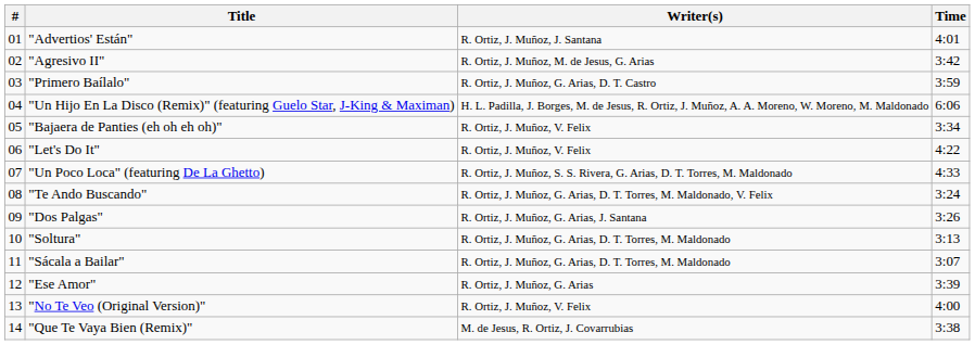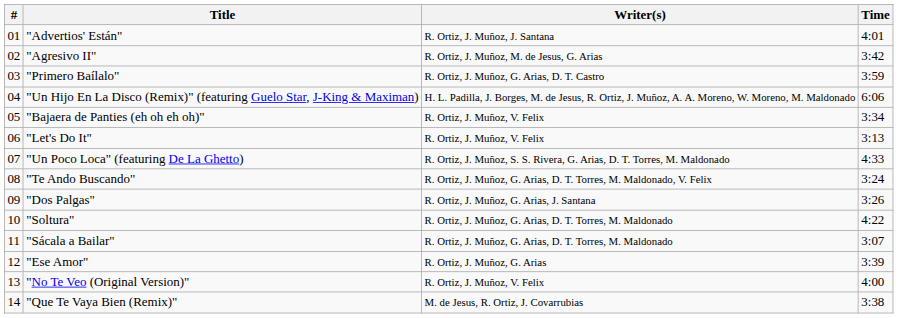 <table class="wikitable">
 <tr>
 <th>#</th>
 <th>Title</th>
 <th>Writer(s)</th>
 <th>Time</th>
 </tr>
 <tr>
 <td>01</td>
 <td>"Advertios' Están"</td>
 <td><small>R. Ortiz, J. Muñoz, J. Santana</small></td>
 <td>4:01</td>
 </tr>
 <tr>
 <td>02</td>
 <td>"Agresivo II"</td>
 <td><small>R. Ortiz, J. Muñoz, M. de Jesus, G. Arias</small></td>
 <td>3:42</td>
 </tr>
 <tr>
 <td>03</td>
 <td>"Primero Baílalo"</td>
 <td><small>R. Ortiz, J. Muñoz, G. Arias, D. T. Castro</small></td>
 <td>3:59</td>
 </tr>
 <tr>
 <td>04</td>
 <td>"Un Hijo En La Disco (Remix)" (featuring <a href='#'>Guelo Star</a>, <a href='#'>J-King & Maximan</a>)</td>
 <td><small>H. L. Padilla, J. Borges, M. de Jesus, R. Ortiz, J. Muñoz, A. A. Moreno, W. Moreno, M. Maldonado</small></td>
 <td>6:06</td>
 </tr>
 <tr>
 <td>05</td>
 <td>"Bajaera de Panties (eh oh eh oh)"</td>
 <td><small>R. Ortiz, J. Muñoz, V. Felix</small></td>
 <td>3:34</td>
 </tr>
 <tr>
 <td>06</td>
 <td>"Let's Do It"</td>
 <td><small>R. Ortiz, J. Muñoz, V. Felix</small></td>
-<td>4:22</td>
+<td>3:13</td>
 </tr>
 <tr>
 <td>07</td>
 <td>"Un Poco Loca" (featuring <a href='#'>De La Ghetto</a>)</td>
 <td><small>R. Ortiz, J. Muñoz, S. S. Rivera, G. Arias, D. T. Torres, M. Maldonado</small></td>
 <td>4:33</td>
 </tr>
 <tr>
 <td>08</td>
 <td>"Te Ando Buscando"</td>
 <td><small>R. Ortiz, J. Muñoz, G. Arias, D. T. Torres, M. Maldonado, V. Felix</small></td>
 <td>3:24</td>
 </tr>
 <tr>
 <td>09</td>
 <td>"Dos Palgas"</td>
 <td><small>R. Ortiz, J. Muñoz, G. Arias, J. Santana</small></td>
 <td>3:26</td>
 </tr>
 <tr>
 <td>10</td>
 <td>"Soltura"</td>
 <td><small>R. Ortiz, J. Muñoz, G. Arias, D. T. Torres, M. Maldonado</small></td>
-<td>3:13</td>
+<td>4:22</td>
 </tr>
 <tr>
 <td>11</td>
 <td>"Sácala a Bailar"</td>
 <td><small>R. Ortiz, J. Muñoz, G. Arias, D. T. Torres, M. Maldonado</small></td>
 <td>3:07</td>
 </tr>
 <tr>
 <td>12</td>
 <td>"Ese Amor"</td>
 <td><small>R. Ortiz, J. Muñoz, G. Arias</small></td>
 <td>3:39</td>
 </tr>
 <tr>
 <td>13</td>
 <td>"<a href='#'>No Te Veo</a> (Original Version)"</td>
 <td><small>R. Ortiz, J. Muñoz, V. Felix</small></td>
 <td>4:00</td>
 </tr>
 <tr>
 <td>14</td>
 <td>"Que Te Vaya Bien (Remix)"</td>
 <td><small>M. de Jesus, R. Ortiz, J. Covarrubias</small></td>
 <td>3:38</td>
 </tr>
 </table>
